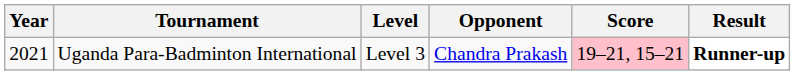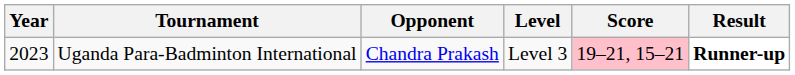 <table class="sortable wikitable" style="font-size: 90%;">
 <tr>
 <th>Year</th>
 <th>Tournament</th>
+<th>Opponent</th>
 <th>Level</th>
-<th>Opponent</th>
 <th>Score</th>
 <th>Result</th>
 </tr>
 <tr>
-<td align="center">2021</td>
+<td align="center">2023</td>
 <td align="left">Uganda Para-Badminton International</td>
+<td align="left"> <a href='#'>Chandra Prakash</a></td>
 <td align="left">Level 3</td>
-<td align="left"> <a href='#'>Chandra Prakash</a></td>
 <td align="left" style="background: pink;">19–21, 15–21</td>
 <td style="text-align:left; background:white"> <strong>Runner-up</strong></td>
 </tr>
 </table>
